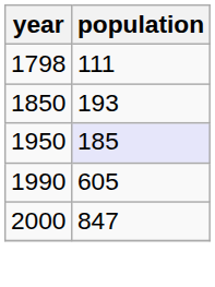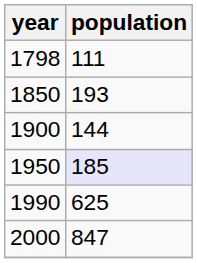 <table class="wikitable">
 <tr>
 <th>year</th>
 <th>population</th>
 </tr>
 <tr>
 <td>1798</td>
 <td>111</td>
 </tr>
 <tr>
 <td>1850</td>
 <td>193</td>
 </tr>
 <tr>
+<td>1900</td>
+<td>144</td>
+</tr>
+<tr>
 <td>1950</td>
 <td style="background: lavender;">185</td>
 </tr>
 <tr>
 <td>1990</td>
-<td>605</td>
+<td>625</td>
 </tr>
 <tr>
 <td>2000</td>
 <td>847</td>
 </tr>
 <tr>
 </tr>
 </table>
